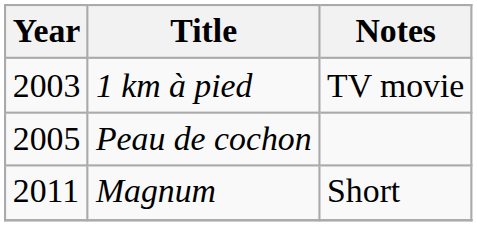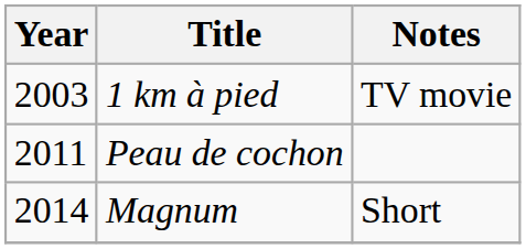 <table class="wikitable sortable">
 <tr>
 <th>Year</th>
 <th>Title</th>
 <th>Notes</th>
 </tr>
 <tr>
 <td>2003</td>
 <td><em>1 km à pied</em></td>
 <td>TV movie</td>
 </tr>
 <tr>
-<td>2005</td>
+<td>2011</td>
 <td><em>Peau de cochon</em></td>
 <td></td>
 </tr>
 <tr>
-<td>2011</td>
+<td>2014</td>
 <td><em>Magnum</em></td>
 <td>Short</td>
 </tr>
 <tr>
 </tr>
 </table>
